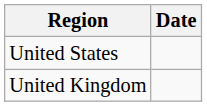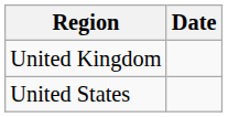 <table class="wikitable">
 <tr>
 <th>Region</th>
 <th>Date</th>
 </tr>
 <tr>
+<td>United Kingdom</td>
+<td></td>
+</tr>
+<tr>
 <td>United States</td>
 <td></td>
 </tr>
-<tr>
-<td>United Kingdom</td>
-<td></td>
-</tr>
 </table>
